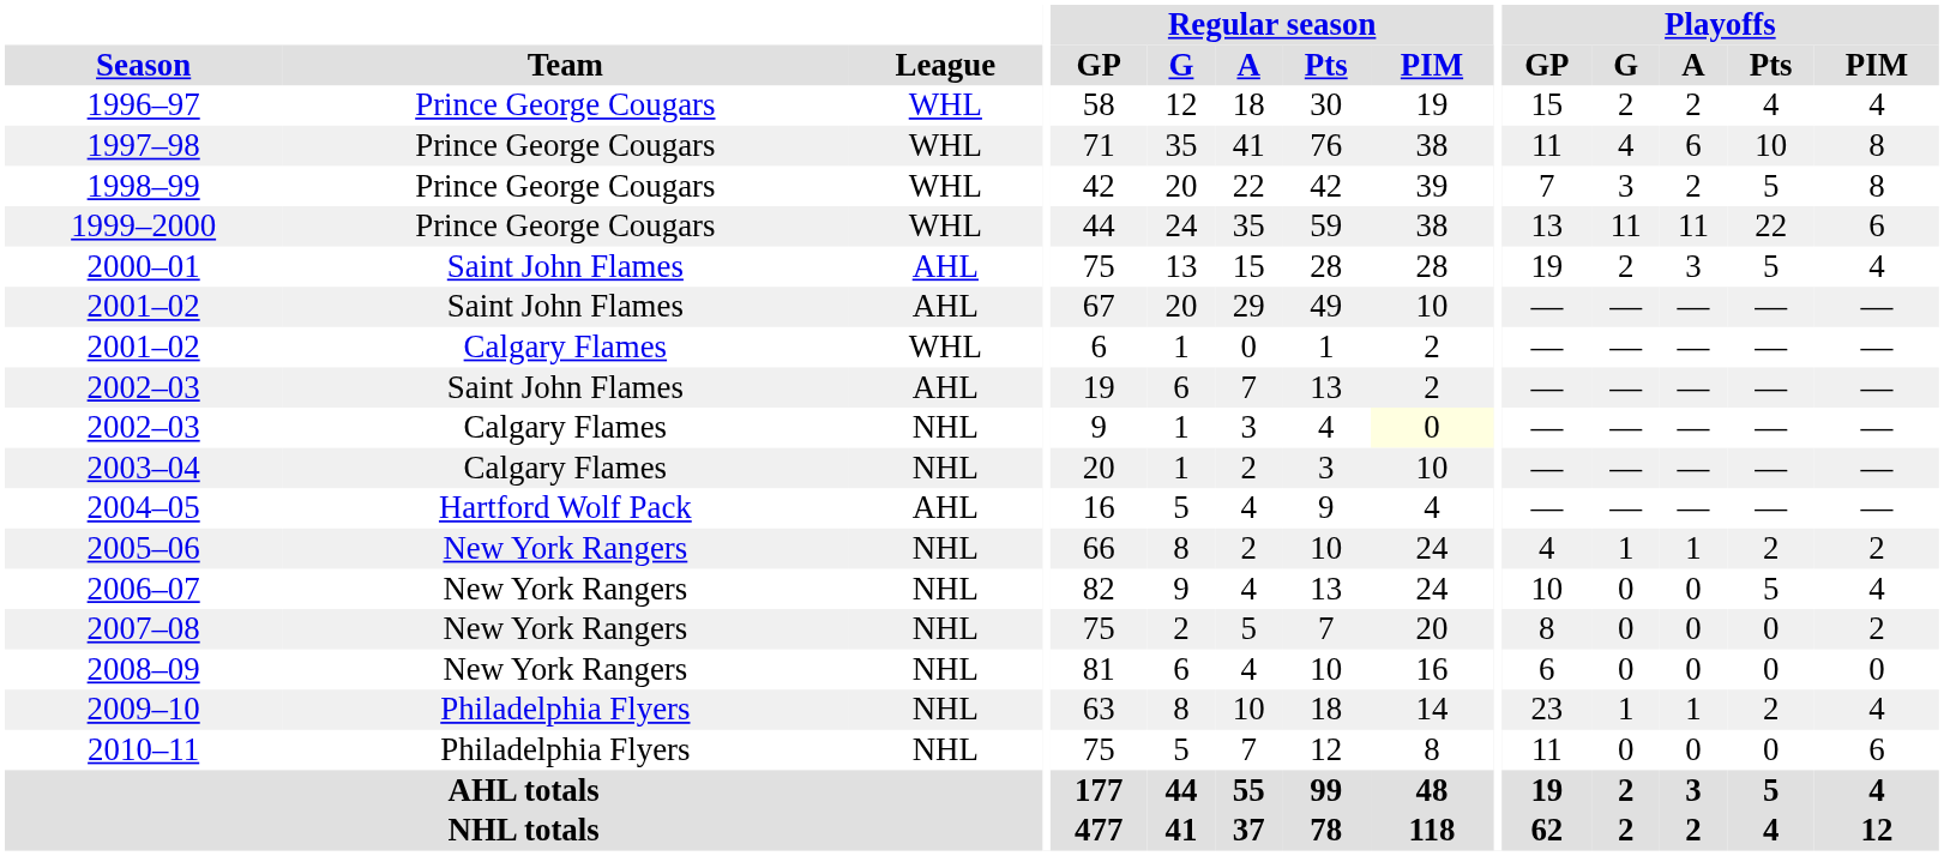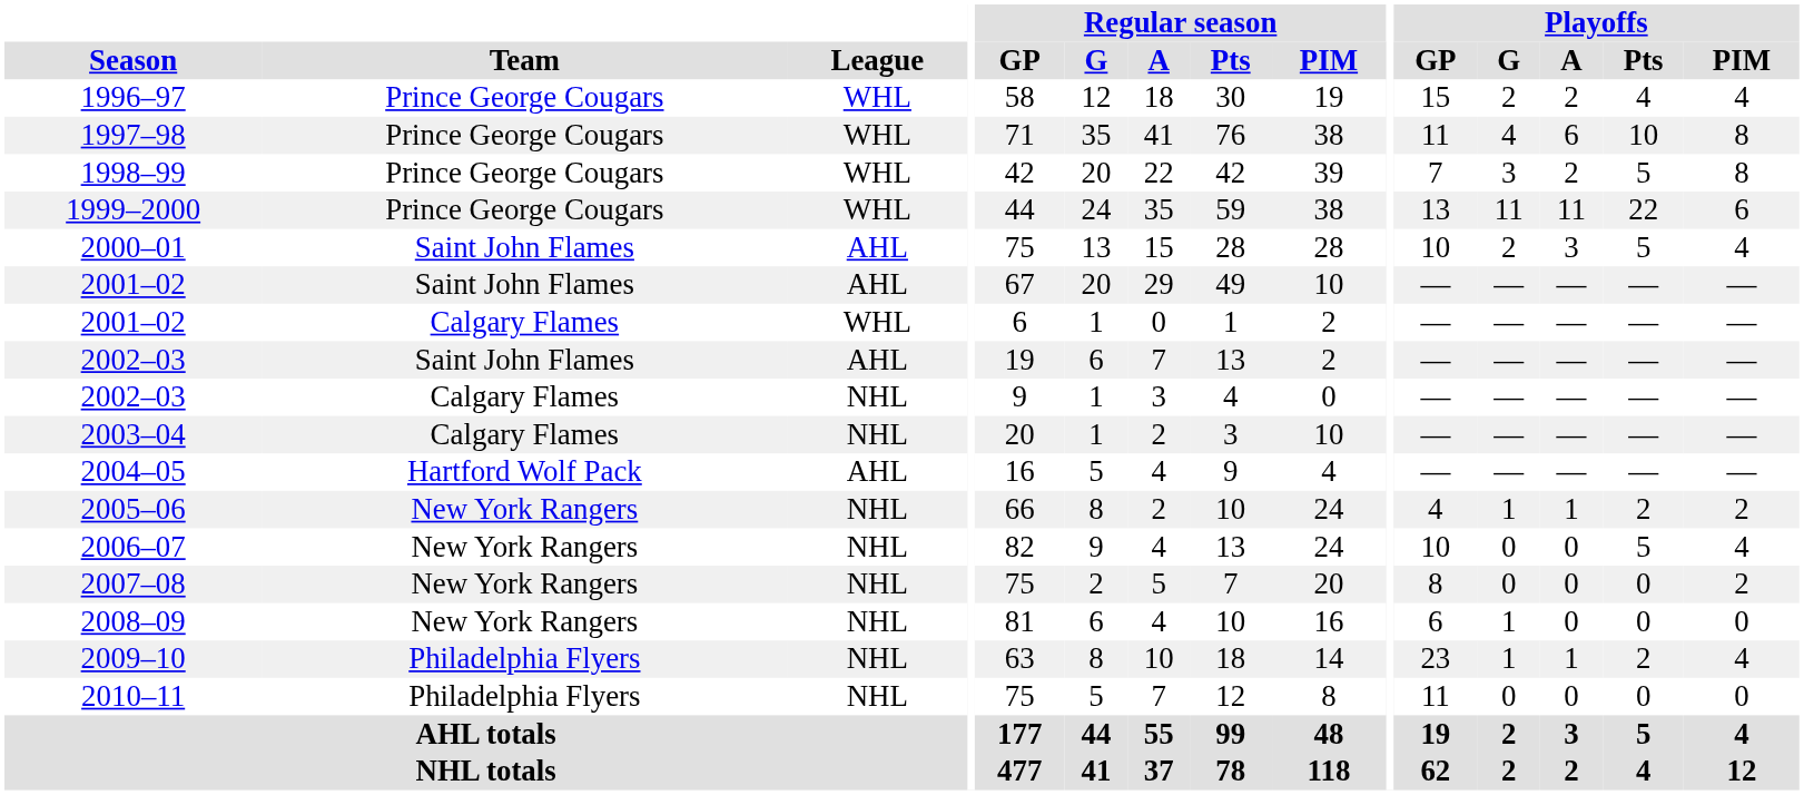 <table border="0" cellpadding="1" cellspacing="0" style="text-align:center; width:60em">
 <tr bgcolor="#e0e0e0">
 <th colspan="3" bgcolor="#ffffff"></th>
 <th rowspan="99" bgcolor="#ffffff"></th>
 <th colspan="5"><a href='#'>Regular season</a></th>
 <th rowspan="99" bgcolor="#ffffff"></th>
 <th colspan="5"><a href='#'>Playoffs</a></th>
 </tr>
 <tr bgcolor="#e0e0e0">
 <th><a href='#'>Season</a></th>
 <th>Team</th>
 <th>League</th>
 <th>GP</th>
 <th><a href='#'>G</a></th>
 <th><a href='#'>A</a></th>
 <th><a href='#'>Pts</a></th>
 <th><a href='#'>PIM</a></th>
 <th>GP</th>
 <th>G</th>
 <th>A</th>
 <th>Pts</th>
 <th>PIM</th>
 </tr>
 <tr>
 <td><a href='#'>1996–97</a></td>
 <td><a href='#'>Prince George Cougars</a></td>
 <td><a href='#'>WHL</a></td>
 <td>58</td>
 <td>12</td>
 <td>18</td>
 <td>30</td>
 <td>19</td>
 <td>15</td>
 <td>2</td>
 <td>2</td>
 <td>4</td>
 <td>4</td>
 </tr>
 <tr bgcolor="#f0f0f0">
 <td><a href='#'>1997–98</a></td>
 <td>Prince George Cougars</td>
 <td>WHL</td>
 <td>71</td>
 <td>35</td>
 <td>41</td>
 <td>76</td>
 <td>38</td>
 <td>11</td>
 <td>4</td>
 <td>6</td>
 <td>10</td>
 <td>8</td>
 </tr>
 <tr>
 <td><a href='#'>1998–99</a></td>
 <td>Prince George Cougars</td>
 <td>WHL</td>
 <td>42</td>
 <td>20</td>
 <td>22</td>
 <td>42</td>
 <td>39</td>
 <td>7</td>
 <td>3</td>
 <td>2</td>
 <td>5</td>
 <td>8</td>
 </tr>
 <tr bgcolor="#f0f0f0">
 <td><a href='#'>1999–2000</a></td>
 <td>Prince George Cougars</td>
 <td>WHL</td>
 <td>44</td>
 <td>24</td>
 <td>35</td>
 <td>59</td>
 <td>38</td>
 <td>13</td>
 <td>11</td>
 <td>11</td>
 <td>22</td>
 <td>6</td>
 </tr>
 <tr>
 <td><a href='#'>2000–01</a></td>
 <td><a href='#'>Saint John Flames</a></td>
 <td><a href='#'>AHL</a></td>
 <td>75</td>
 <td>13</td>
 <td>15</td>
 <td>28</td>
 <td>28</td>
-<td>19</td>
+<td>10</td>
 <td>2</td>
 <td>3</td>
 <td>5</td>
 <td>4</td>
 </tr>
 <tr bgcolor="#f0f0f0">
 <td><a href='#'>2001–02</a></td>
 <td>Saint John Flames</td>
 <td>AHL</td>
 <td>67</td>
 <td>20</td>
 <td>29</td>
 <td>49</td>
 <td>10</td>
 <td>—</td>
 <td>—</td>
 <td>—</td>
 <td>—</td>
 <td>—</td>
 </tr>
 <tr>
 <td><a href='#'>2001–02</a></td>
 <td><a href='#'>Calgary Flames</a></td>
 <td>WHL</td>
 <td>6</td>
 <td>1</td>
 <td>0</td>
 <td>1</td>
 <td>2</td>
 <td>—</td>
 <td>—</td>
 <td>—</td>
 <td>—</td>
 <td>—</td>
 </tr>
 <tr bgcolor="#f0f0f0">
 <td><a href='#'>2002–03</a></td>
 <td>Saint John Flames</td>
 <td>AHL</td>
 <td>19</td>
 <td>6</td>
 <td>7</td>
 <td>13</td>
 <td>2</td>
 <td>—</td>
 <td>—</td>
 <td>—</td>
 <td>—</td>
 <td>—</td>
 </tr>
 <tr>
 <td><a href='#'>2002–03</a></td>
 <td>Calgary Flames</td>
 <td>NHL</td>
 <td>9</td>
 <td>1</td>
 <td>3</td>
 <td>4</td>
-<td style="background: lightyellow;">0</td>
+<td>0</td>
 <td>—</td>
 <td>—</td>
 <td>—</td>
 <td>—</td>
 <td>—</td>
 </tr>
 <tr bgcolor="#f0f0f0">
 <td><a href='#'>2003–04</a></td>
 <td>Calgary Flames</td>
 <td>NHL</td>
 <td>20</td>
 <td>1</td>
 <td>2</td>
 <td>3</td>
 <td>10</td>
 <td>—</td>
 <td>—</td>
 <td>—</td>
 <td>—</td>
 <td>—</td>
 </tr>
 <tr>
 <td><a href='#'>2004–05</a></td>
 <td><a href='#'>Hartford Wolf Pack</a></td>
 <td>AHL</td>
 <td>16</td>
 <td>5</td>
 <td>4</td>
 <td>9</td>
 <td>4</td>
 <td>—</td>
 <td>—</td>
 <td>—</td>
 <td>—</td>
 <td>—</td>
 </tr>
 <tr bgcolor="#f0f0f0">
 <td><a href='#'>2005–06</a></td>
 <td><a href='#'>New York Rangers</a></td>
 <td>NHL</td>
 <td>66</td>
 <td>8</td>
 <td>2</td>
 <td>10</td>
 <td>24</td>
 <td>4</td>
 <td>1</td>
 <td>1</td>
 <td>2</td>
 <td>2</td>
 </tr>
 <tr>
 <td><a href='#'>2006–07</a></td>
 <td>New York Rangers</td>
 <td>NHL</td>
 <td>82</td>
 <td>9</td>
 <td>4</td>
 <td>13</td>
 <td>24</td>
 <td>10</td>
 <td>0</td>
 <td>0</td>
 <td>5</td>
 <td>4</td>
 </tr>
 <tr bgcolor="#f0f0f0">
 <td><a href='#'>2007–08</a></td>
 <td>New York Rangers</td>
 <td>NHL</td>
 <td>75</td>
 <td>2</td>
 <td>5</td>
 <td>7</td>
 <td>20</td>
 <td>8</td>
 <td>0</td>
 <td>0</td>
 <td>0</td>
 <td>2</td>
 </tr>
 <tr>
 <td><a href='#'>2008–09</a></td>
 <td>New York Rangers</td>
 <td>NHL</td>
 <td>81</td>
 <td>6</td>
 <td>4</td>
 <td>10</td>
 <td>16</td>
 <td>6</td>
-<td>0</td>
+<td>1</td>
 <td>0</td>
 <td>0</td>
 <td>0</td>
 </tr>
 <tr bgcolor="#f0f0f0">
 <td><a href='#'>2009–10</a></td>
 <td><a href='#'>Philadelphia Flyers</a></td>
 <td>NHL</td>
 <td>63</td>
 <td>8</td>
 <td>10</td>
 <td>18</td>
 <td>14</td>
 <td>23</td>
 <td>1</td>
 <td>1</td>
 <td>2</td>
 <td>4</td>
 </tr>
 <tr>
 <td><a href='#'>2010–11</a></td>
 <td>Philadelphia Flyers</td>
 <td>NHL</td>
 <td>75</td>
 <td>5</td>
 <td>7</td>
 <td>12</td>
 <td>8</td>
 <td>11</td>
 <td>0</td>
 <td>0</td>
 <td>0</td>
-<td>6</td>
+<td>0</td>
 </tr>
 <tr bgcolor="#e0e0e0">
 <th colspan="3">AHL totals</th>
 <th>177</th>
 <th>44</th>
 <th>55</th>
 <th>99</th>
 <th>48</th>
 <th>19</th>
 <th>2</th>
 <th>3</th>
 <th>5</th>
 <th>4</th>
 </tr>
 <tr bgcolor="#e0e0e0">
 <th colspan="3">NHL totals</th>
 <th>477</th>
 <th>41</th>
 <th>37</th>
 <th>78</th>
 <th>118</th>
 <th>62</th>
 <th>2</th>
 <th>2</th>
 <th>4</th>
 <th>12</th>
 </tr>
 </table>
